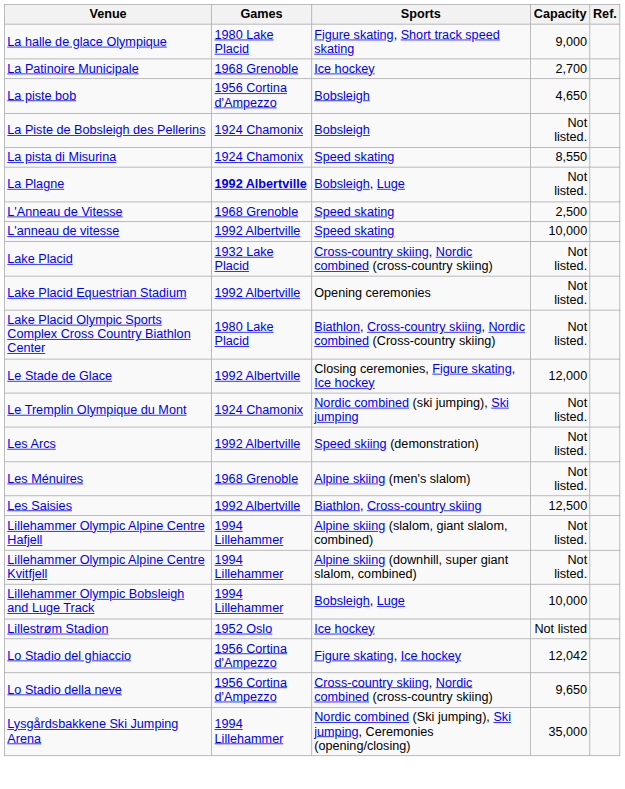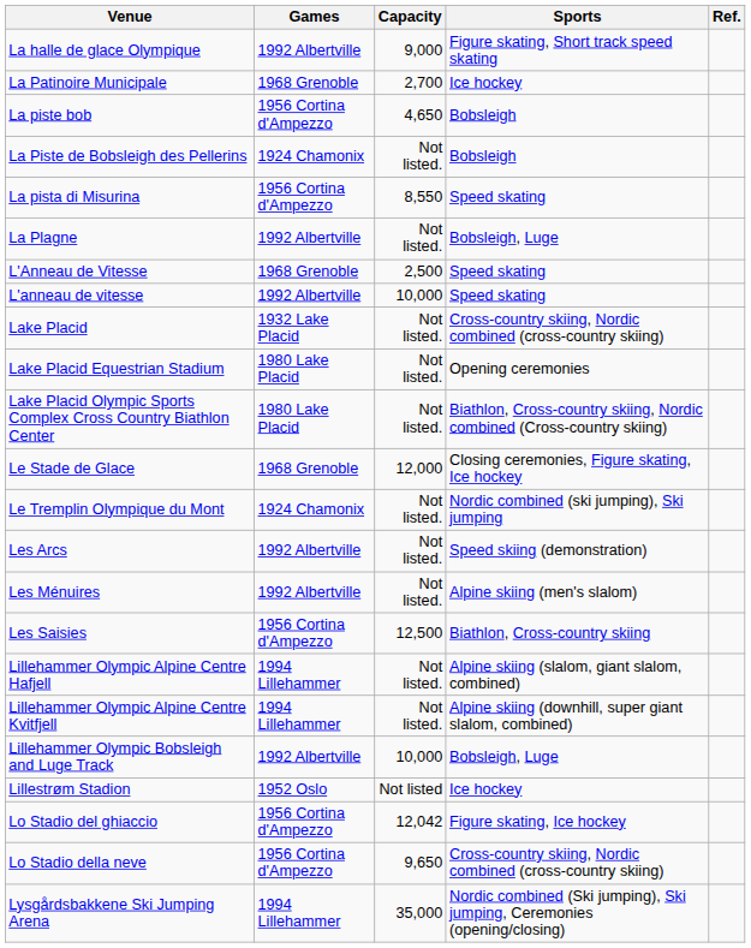 <table class="wikitable sortable" width=780px>
 <tr>
 <th>Venue</th>
 <th>Games</th>
+<th>Capacity</th>
 <th>Sports</th>
-<th>Capacity</th>
 <th>Ref.</th>
 </tr>
 <tr>
 <td><a href='#'>La halle de glace Olympique</a></td>
-<td><a href='#'>1980 Lake Placid</a></td>
+<td><a href='#'>1992 Albertville</a></td>
+<td align="right">9,000</td>
 <td><a href='#'>Figure skating</a>, <a href='#'>Short track speed skating</a></td>
-<td align="right">9,000</td>
 <td align=center></td>
 </tr>
 <tr>
 <td><a href='#'>La Patinoire Municipale</a></td>
 <td><a href='#'>1968 Grenoble</a></td>
+<td align="right">2,700</td>
 <td><a href='#'>Ice hockey</a></td>
-<td align="right">2,700</td>
 <td align=center></td>
 </tr>
 <tr>
 <td><a href='#'>La piste bob</a></td>
 <td><a href='#'>1956 Cortina d'Ampezzo</a></td>
+<td align="right">4,650</td>
 <td><a href='#'>Bobsleigh</a></td>
-<td align="right">4,650</td>
 <td align=center></td>
 </tr>
 <tr>
 <td><a href='#'>La Piste de Bobsleigh des Pellerins</a></td>
 <td><a href='#'>1924 Chamonix</a></td>
+<td align="right">Not listed.</td>
 <td><a href='#'>Bobsleigh</a></td>
-<td align="right">Not listed.</td>
 <td align=center></td>
 </tr>
 <tr>
 <td><a href='#'>La pista di Misurina</a></td>
-<td><a href='#'>1924 Chamonix</a></td>
+<td><a href='#'>1956 Cortina d'Ampezzo</a></td>
+<td align="right">8,550</td>
 <td><a href='#'>Speed skating</a></td>
-<td align="right">8,550</td>
 <td align=center></td>
 </tr>
 <tr>
 <td><a href='#'>La Plagne</a></td>
-<td><strong><a href='#'>1992 Albertville</a></strong></td>
+<td><a href='#'>1992 Albertville</a></td>
+<td align="right">Not listed.</td>
 <td><a href='#'>Bobsleigh</a>, <a href='#'>Luge</a></td>
-<td align="right">Not listed.</td>
 <td align=center></td>
 </tr>
 <tr>
 <td><a href='#'>L'Anneau de Vitesse</a></td>
 <td><a href='#'>1968 Grenoble</a></td>
+<td align="right">2,500</td>
 <td><a href='#'>Speed skating</a></td>
-<td align="right">2,500</td>
 <td align=center></td>
 </tr>
 <tr>
 <td><a href='#'>L'anneau de vitesse</a></td>
 <td><a href='#'>1992 Albertville</a></td>
+<td align="right">10,000</td>
 <td><a href='#'>Speed skating</a></td>
-<td align="right">10,000</td>
 <td align=center></td>
 </tr>
 <tr>
 <td><a href='#'>Lake Placid</a></td>
 <td><a href='#'>1932 Lake Placid</a></td>
+<td align="right">Not listed.</td>
 <td><a href='#'>Cross-country skiing</a>, <a href='#'>Nordic combined</a> (cross-country skiing)</td>
-<td align="right">Not listed.</td>
 <td align=center></td>
 </tr>
 <tr>
 <td><a href='#'>Lake Placid Equestrian Stadium</a></td>
-<td><a href='#'>1992 Albertville</a></td>
+<td><a href='#'>1980 Lake Placid</a></td>
+<td align="right">Not listed.</td>
 <td>Opening ceremonies</td>
-<td align="right">Not listed.</td>
 <td align=center></td>
 </tr>
 <tr>
 <td><a href='#'>Lake Placid Olympic Sports Complex Cross Country Biathlon Center</a></td>
 <td><a href='#'>1980 Lake Placid</a></td>
+<td align="right">Not listed.</td>
 <td><a href='#'>Biathlon</a>, <a href='#'>Cross-country skiing</a>, <a href='#'>Nordic combined</a> (Cross-country skiing)</td>
-<td align="right">Not listed.</td>
 <td align=center></td>
 </tr>
 <tr>
 <td><a href='#'>Le Stade de Glace</a></td>
-<td><a href='#'>1992 Albertville</a></td>
+<td><a href='#'>1968 Grenoble</a></td>
+<td align="right">12,000</td>
 <td>Closing ceremonies, <a href='#'>Figure skating</a>, <a href='#'>Ice hockey</a></td>
-<td align="right">12,000</td>
 <td align=center></td>
 </tr>
 <tr>
 <td><a href='#'>Le Tremplin Olympique du Mont</a></td>
 <td><a href='#'>1924 Chamonix</a></td>
+<td align="right">Not listed.</td>
 <td><a href='#'>Nordic combined</a> (ski jumping), <a href='#'>Ski jumping</a></td>
-<td align="right">Not listed.</td>
 <td align=center></td>
 </tr>
 <tr>
 <td><a href='#'>Les Arcs</a></td>
 <td><a href='#'>1992 Albertville</a></td>
+<td align="right">Not listed.</td>
 <td><a href='#'>Speed skiing</a> (demonstration)</td>
-<td align="right">Not listed.</td>
 <td align=center></td>
 </tr>
 <tr>
 <td><a href='#'>Les Ménuires</a></td>
-<td><a href='#'>1968 Grenoble</a></td>
+<td><a href='#'>1992 Albertville</a></td>
+<td align="right">Not listed.</td>
 <td><a href='#'>Alpine skiing</a> (men's slalom)</td>
-<td align="right">Not listed.</td>
 <td align=center></td>
 </tr>
 <tr>
 <td><a href='#'>Les Saisies</a></td>
-<td><a href='#'>1992 Albertville</a></td>
+<td><a href='#'>1956 Cortina d'Ampezzo</a></td>
+<td align="right">12,500</td>
 <td><a href='#'>Biathlon</a>, <a href='#'>Cross-country skiing</a></td>
-<td align="right">12,500</td>
 <td align=center></td>
 </tr>
 <tr>
 <td><a href='#'>Lillehammer Olympic Alpine Centre Hafjell</a></td>
 <td><a href='#'>1994 Lillehammer</a></td>
+<td align="right">Not listed.</td>
 <td><a href='#'>Alpine skiing</a> (slalom, giant slalom, combined)</td>
-<td align="right">Not listed.</td>
 <td align=center></td>
 </tr>
 <tr>
 <td><a href='#'>Lillehammer Olympic Alpine Centre Kvitfjell</a></td>
 <td><a href='#'>1994 Lillehammer</a></td>
+<td align="right">Not listed.</td>
 <td><a href='#'>Alpine skiing</a> (downhill, super giant slalom, combined)</td>
-<td align="right">Not listed.</td>
 <td align=center></td>
 </tr>
 <tr>
 <td><a href='#'>Lillehammer Olympic Bobsleigh and Luge Track</a></td>
-<td><a href='#'>1994 Lillehammer</a></td>
+<td><a href='#'>1992 Albertville</a></td>
+<td align="right">10,000</td>
 <td><a href='#'>Bobsleigh</a>, <a href='#'>Luge</a></td>
-<td align="right">10,000</td>
 <td align=center></td>
 </tr>
 <tr>
 <td><a href='#'>Lillestrøm Stadion</a></td>
 <td><a href='#'>1952 Oslo</a></td>
+<td align="right">Not listed</td>
 <td><a href='#'>Ice hockey</a></td>
-<td align="right">Not listed</td>
 <td align=center></td>
 </tr>
 <tr>
 <td><a href='#'>Lo Stadio del ghiaccio</a></td>
 <td><a href='#'>1956 Cortina d'Ampezzo</a></td>
+<td align="right">12,042</td>
 <td><a href='#'>Figure skating</a>, <a href='#'>Ice hockey</a></td>
-<td align="right">12,042</td>
 <td align=center></td>
 </tr>
 <tr>
 <td><a href='#'>Lo Stadio della neve</a></td>
 <td><a href='#'>1956 Cortina d'Ampezzo</a></td>
+<td align="right">9,650</td>
 <td><a href='#'>Cross-country skiing</a>, <a href='#'>Nordic combined</a> (cross-country skiing)</td>
-<td align="right">9,650</td>
 <td align=center></td>
 </tr>
 <tr>
 <td><a href='#'>Lysgårdsbakkene Ski Jumping Arena</a></td>
 <td><a href='#'>1994 Lillehammer</a></td>
+<td align="right">35,000</td>
 <td><a href='#'>Nordic combined</a> (Ski jumping), <a href='#'>Ski jumping</a>, Ceremonies (opening/closing)</td>
-<td align="right">35,000</td>
 <td align=center></td>
 </tr>
 </table>
